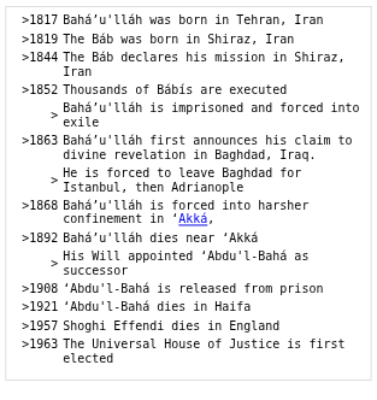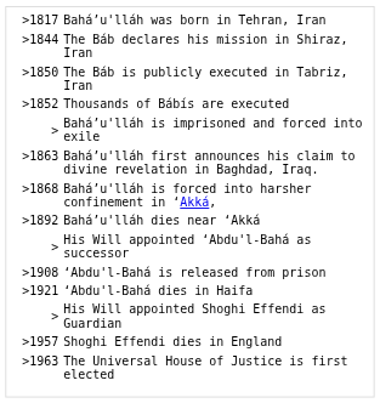 <table style="clear:right; float:right; width:20%; border:1px solid #ddd; margin:0 0 1em 1em; padding:0 0 1em 1em; vertical-align:right; font-size:80%;">
 <tr>
 </tr>
 <tr>
 <td valign="top" align="right">>1817</td>
 <td>Baháʼu'lláh was born in Tehran, Iran<br></td>
 </tr>
 <tr>
-<td valign="top" align="right">>1819</td>
-<td>The Báb was born in Shiraz, Iran<br></td>
+<td valign="top" align="right">>1844</td>
+<td>The Báb declares his mission in Shiraz, Iran<br></td>
 </tr>
 <tr>
-<td valign="top" align="right">>1844</td>
-<td>The Báb declares his mission in Shiraz, Iran<br></td>
+<td valign="top" align="right">>1850</td>
+<td>The Báb is publicly executed in Tabriz, Iran<br></td>
 </tr>
 <tr>
 <td valign="top" align="right">>1852</td>
 <td>Thousands of Bábís are executed</td>
 </tr>
 <tr>
 <td align="right">></td>
 <td>Baháʼu'lláh is imprisoned and forced into exile<br></td>
 </tr>
 <tr>
 <td valign="top" align="right">>1863</td>
 <td>Baháʼu'lláh first announces his claim to divine revelation in Baghdad, Iraq.</td>
-</tr>
-<tr>
-<td align="right">></td>
-<td>He is forced to leave Baghdad for Istanbul, then Adrianople<br></td>
 </tr>
 <tr>
 <td valign="top" align="right">>1868</td>
 <td>Baháʼu'lláh is forced into harsher confinement in ʻ<a href='#'>Akká</a>,<br></td>
 </tr>
 <tr>
 <td valign="top" align="right">>1892</td>
 <td>Baháʼu'lláh dies near ʻAkká</td>
 </tr>
 <tr>
 <td align="right">></td>
 <td>His Will appointed ʻAbdu'l-Bahá as successor<br></td>
 </tr>
 <tr>
 <td valign="top" align="right">>1908</td>
 <td>ʻAbdu'l-Bahá is released from prison<br></td>
 </tr>
 <tr>
 <td valign="top" align="right">>1921</td>
 <td>ʻAbdu'l-Bahá dies in Haifa</td>
 </tr>
 <tr>
+<td align="right">></td>
+<td>His Will appointed Shoghi Effendi as Guardian<br></td>
+</tr>
+<tr>
 <td valign="top" align="right">>1957</td>
 <td>Shoghi Effendi dies in England<br></td>
 </tr>
 <tr>
 <td valign="top" align="right">>1963</td>
 <td>The Universal House of Justice is first elected</td>
 </tr>
 </table>
